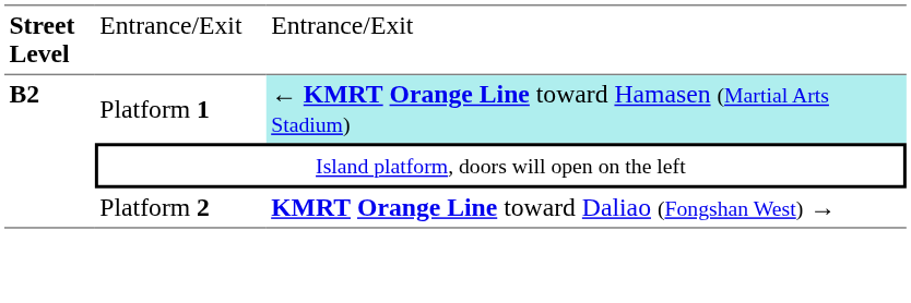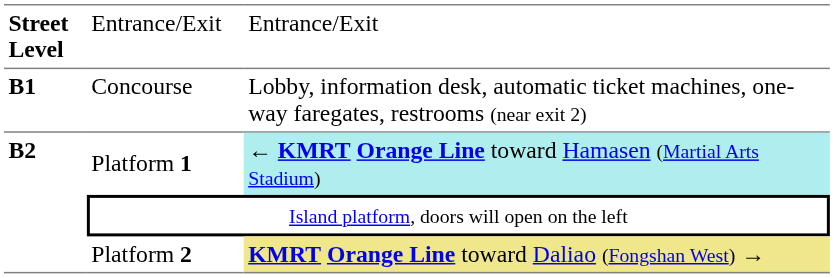 <table table border=0 cellspacing=0 cellpadding=3>
 <tr>
 <td style="border-bottom:solid 1px gray;border-top:solid 1px gray;" width=50 valign=top><strong>Street Level</strong></td>
 <td style="border-top:solid 1px gray;border-bottom:solid 1px gray;" width=100 valign=top>Entrance/Exit</td>
 <td style="border-top:solid 1px gray;border-bottom:solid 1px gray;" width=390 valign=top>Entrance/Exit</td>
+</tr>
+<tr>
+<td style="border-bottom:solid 1px gray;" valign=top><strong>B1</strong></td>
+<td style="border-bottom:solid 1px gray;" valign=top>Concourse</td>
+<td style="border-bottom:solid 1px gray;" width=390>Lobby, information desk, automatic ticket machines, one-way faregates, restrooms <small>(near exit 2)</small></td>
 </tr>
 <tr>
 <td style="border-bottom:solid 1px gray;" rowspan=3 valign=top><strong>B2</strong></td>
 <td>Platform <span><strong>1</strong></span></td>
 <td style="background: paleturquoise;">← <a href='#'><span><strong>KMRT</strong></span></a> <a href='#'><span><strong>Orange Line</strong></span></a> toward <a href='#'>Hamasen</a> <small>(<a href='#'>Martial Arts Stadium</a>)</small></td>
 </tr>
 <tr>
 <td style="border-top:solid 2px black;border-right:solid 2px black;border-left:solid 2px black;border-bottom:solid 2px black;text-align:center;" colspan=2><small><a href='#'>Island platform</a>, doors will open on the left</small></td>
 </tr>
 <tr>
 <td style="border-bottom:solid 1px gray;">Platform <span><strong>2</strong></span></td>
-<td style="border-bottom:solid 1px gray;"> <a href='#'><span><strong>KMRT</strong></span></a> <a href='#'><span><strong>Orange Line</strong></span></a> toward <a href='#'>Daliao</a> <small>(<a href='#'>Fongshan West</a>)</small> →</td>
+<td style="background: khaki; border-bottom:solid 1px gray;"> <a href='#'><span><strong>KMRT</strong></span></a> <a href='#'><span><strong>Orange Line</strong></span></a> toward <a href='#'>Daliao</a> <small>(<a href='#'>Fongshan West</a>)</small> →</td>
 </tr>
 </table>
